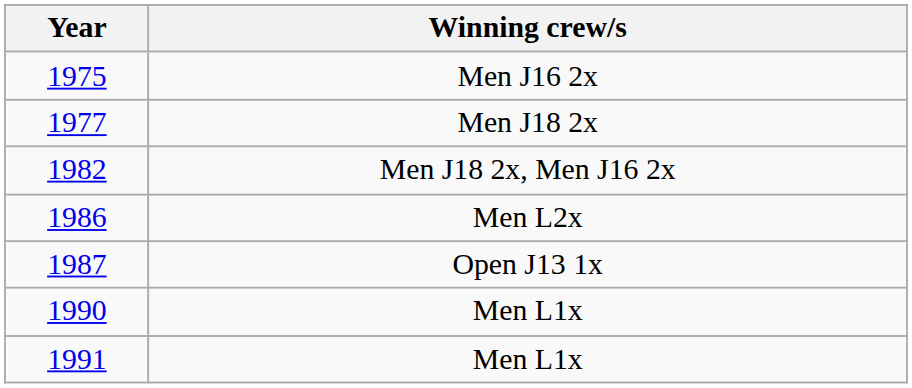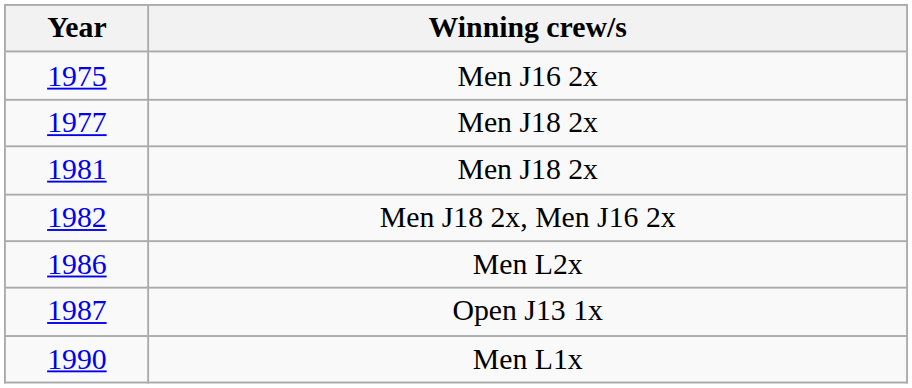 <table class="wikitable" style="text-align:center">
 <tr>
 <th width=70>Year</th>
 <th width=400>Winning crew/s</th>
 </tr>
 <tr>
 <td><a href='#'>1975</a></td>
 <td>Men J16 2x</td>
 </tr>
 <tr>
 <td><a href='#'>1977</a></td>
+<td>Men J18 2x</td>
+</tr>
+<tr>
+<td><a href='#'>1981</a></td>
 <td>Men J18 2x</td>
 </tr>
 <tr>
 <td><a href='#'>1982</a></td>
 <td>Men J18 2x, Men J16 2x</td>
 </tr>
 <tr>
 <td><a href='#'>1986</a></td>
 <td>Men L2x</td>
 </tr>
 <tr>
 <td><a href='#'>1987</a></td>
 <td>Open J13 1x</td>
 </tr>
 <tr>
 <td><a href='#'>1990</a></td>
 <td>Men L1x</td>
 </tr>
-<tr>
-<td><a href='#'>1991</a></td>
-<td>Men L1x</td>
-</tr>
 </table>
